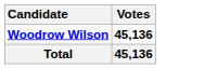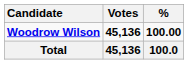 <table class="wikitable sortable" style="text-align:right;">
 <tr>
 <th style="text-align:left;">Candidate</th>
 <th>Votes</th>
+<th>%</th>
 </tr>
 <tr>
 <td style="text-align:left;" data-sort-name="Wilson, Woodrow"><strong><a href='#'>Woodrow Wilson</a></strong></td>
 <td><strong>45,136</strong></td>
+<td><strong>100.00</strong></td>
 </tr>
 <tr>
 <th>Total</th>
 <th>45,136</th>
+<th>100.0</th>
 </tr>
 </table>
